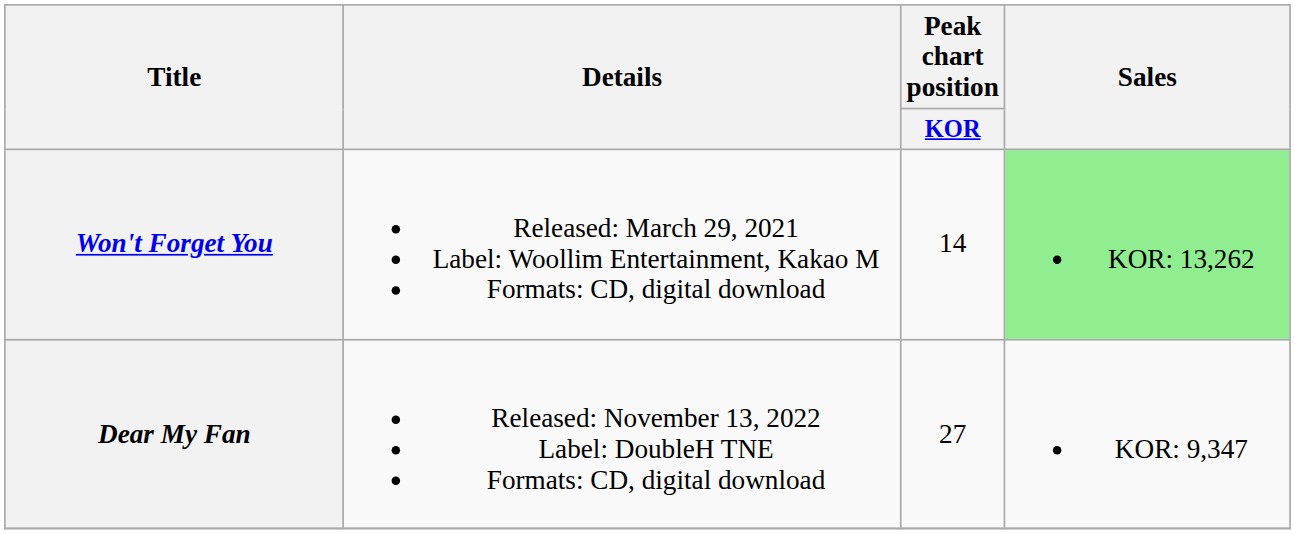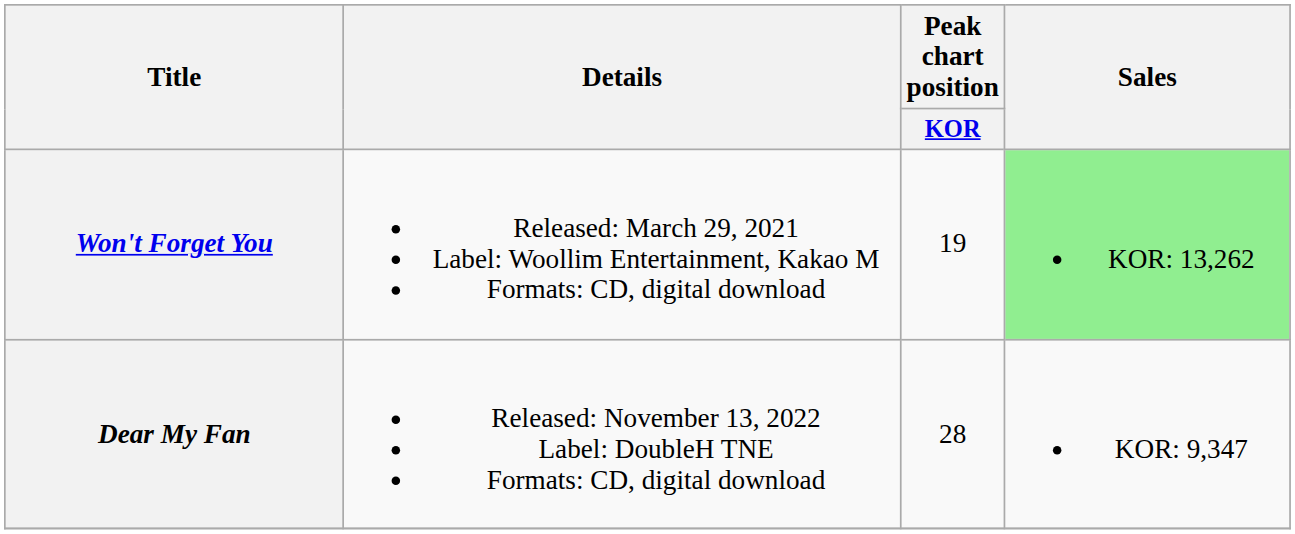 <table class="wikitable plainrowheaders" style="text-align:center;">
 <tr>
 <th scope="col" rowspan="2" style="width:12em;">Title</th>
 <th scope="col" rowspan="2" style="width:20em;">Details</th>
 <th scope="col" colspan="1">Peak chart position</th>
 <th scope="col" rowspan="2" style="width:10em;">Sales</th>
 </tr>
 <tr>
 <th scope="col" style="width:3em;font-size:90%"><a href='#'>KOR</a><br></th>
 </tr>
 <tr>
 <th scope="row"><em><a href='#'>Won't Forget You</a></em></th>
 <td><br><ul><li>Released: March 29, 2021</li><li>Label: Woollim Entertainment, Kakao M</li><li>Formats: CD, digital download</li></ul></td>
-<td>14</td>
+<td>19</td>
 <td style="background: lightgreen;"><br><ul><li>KOR: 13,262</li></ul></td>
 </tr>
 <tr>
 <th scope="row"><em>Dear My Fan</em></th>
 <td><br><ul><li>Released: November 13, 2022</li><li>Label: DoubleH TNE</li><li>Formats: CD, digital download</li></ul></td>
-<td>27</td>
+<td>28</td>
 <td><br><ul><li>KOR: 9,347</li></ul></td>
 </tr>
 <tr>
 </tr>
 </table>
